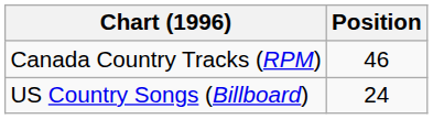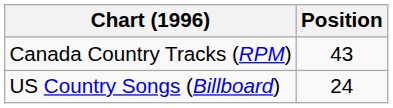 <table class="wikitable sortable">
 <tr>
 <th scope="col">Chart (1996)</th>
 <th scope="col">Position</th>
 </tr>
 <tr>
 <td>Canada Country Tracks (<em><a href='#'>RPM</a></em>)</td>
-<td align="center">46</td>
+<td align="center">43</td>
 </tr>
 <tr>
 <td>US <a href='#'>Country Songs</a> (<em><a href='#'>Billboard</a></em>)</td>
 <td align="center">24</td>
 </tr>
 </table>
